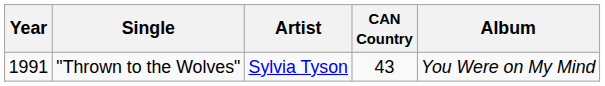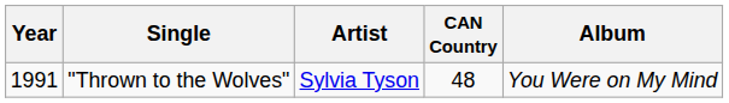 <table class="wikitable">
 <tr>
 <th>Year</th>
 <th>Single</th>
 <th>Artist</th>
 <th width="45"><small>CAN Country</small></th>
 <th>Album</th>
 </tr>
 <tr>
 <td>1991</td>
 <td>"Thrown to the Wolves"</td>
 <td><a href='#'>Sylvia Tyson</a></td>
-<td align="center">43</td>
+<td align="center">48</td>
 <td><em>You Were on My Mind</em></td>
 </tr>
 </table>
